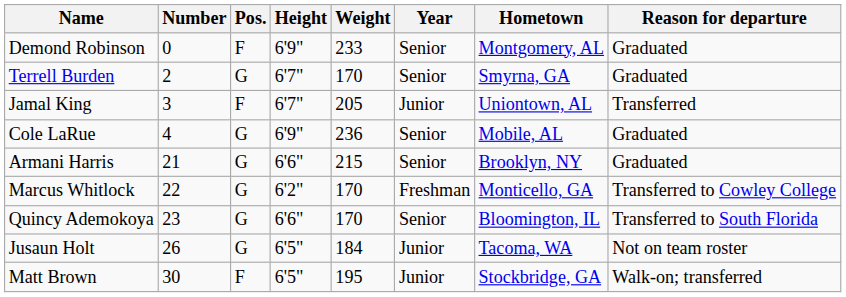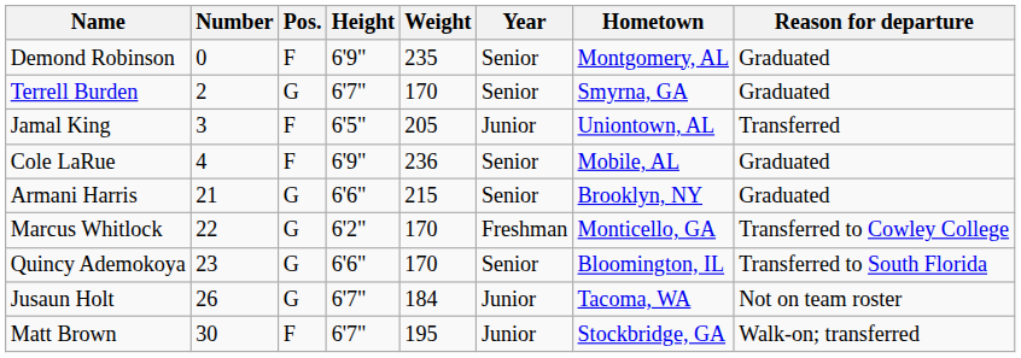 <table class="wikitable sortable" border="1">
 <tr>
 <th>Name</th>
 <th>Number</th>
 <th>Pos.</th>
 <th>Height</th>
 <th>Weight</th>
 <th>Year</th>
 <th>Hometown</th>
 <th class="unsortable">Reason for departure</th>
 </tr>
 <tr>
 <td>Demond Robinson</td>
 <td>0</td>
 <td>F</td>
 <td>6'9"</td>
-<td>233</td>
+<td>235</td>
 <td>Senior</td>
 <td><a href='#'>Montgomery, AL</a></td>
 <td>Graduated</td>
 </tr>
 <tr>
 <td><a href='#'>Terrell Burden</a></td>
 <td>2</td>
 <td>G</td>
 <td>6'7"</td>
 <td>170</td>
 <td>Senior</td>
 <td><a href='#'>Smyrna, GA</a></td>
 <td>Graduated</td>
 </tr>
 <tr>
 <td>Jamal King</td>
 <td>3</td>
 <td>F</td>
-<td>6'7"</td>
+<td>6'5"</td>
 <td>205</td>
 <td>Junior</td>
 <td><a href='#'>Uniontown, AL</a></td>
 <td>Transferred</td>
 </tr>
 <tr>
 <td>Cole LaRue</td>
 <td>4</td>
-<td>G</td>
+<td>F</td>
 <td>6'9"</td>
 <td>236</td>
 <td>Senior</td>
 <td><a href='#'>Mobile, AL</a></td>
 <td>Graduated</td>
 </tr>
 <tr>
 <td>Armani Harris</td>
 <td>21</td>
 <td>G</td>
 <td>6'6"</td>
 <td>215</td>
 <td> Senior</td>
 <td><a href='#'>Brooklyn, NY</a></td>
 <td>Graduated</td>
 </tr>
 <tr>
 <td>Marcus Whitlock</td>
 <td>22</td>
 <td>G</td>
 <td>6'2"</td>
 <td>170</td>
 <td>Freshman</td>
 <td><a href='#'>Monticello, GA</a></td>
 <td>Transferred to <a href='#'>Cowley College</a></td>
 </tr>
 <tr>
 <td>Quincy Ademokoya</td>
 <td>23</td>
 <td>G</td>
 <td>6'6"</td>
 <td>170</td>
 <td>Senior</td>
 <td><a href='#'>Bloomington, IL</a></td>
 <td>Transferred to <a href='#'>South Florida</a></td>
 </tr>
 <tr>
 <td>Jusaun Holt</td>
 <td>26</td>
 <td>G</td>
-<td>6'5"</td>
+<td>6'7"</td>
 <td>184</td>
 <td>Junior</td>
 <td><a href='#'>Tacoma, WA</a></td>
 <td>Not on team roster</td>
 </tr>
 <tr>
 <td>Matt Brown</td>
 <td>30</td>
 <td>F</td>
-<td>6'5"</td>
+<td>6'7"</td>
 <td>195</td>
 <td>Junior</td>
 <td><a href='#'>Stockbridge, GA</a></td>
 <td>Walk-on; transferred</td>
 </tr>
 </table>
